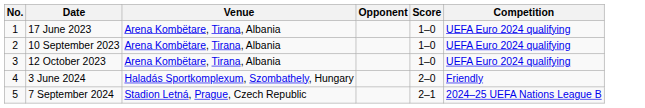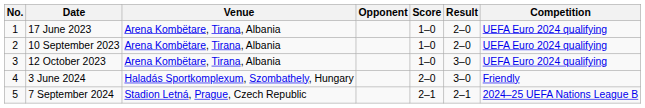 <table class="wikitable sortable">
 <tr>
 <th scope="col">No.</th>
 <th scope="col">Date</th>
 <th scope="col">Venue</th>
 <th scope="col">Opponent</th>
 <th scope="col">Score</th>
+<th scope="col">Result</th>
 <th scope="col">Competition</th>
 </tr>
 <tr>
 <td style="text-align:center">1</td>
 <td>17 June 2023</td>
 <td><a href='#'>Arena Kombëtare</a>, <a href='#'>Tirana</a>, Albania</td>
 <td></td>
 <td style="text-align:center">1–0</td>
+<td style="text-align:center">2–0</td>
 <td><a href='#'>UEFA Euro 2024 qualifying</a></td>
 </tr>
 <tr>
 <td style="text-align:center">2</td>
 <td>10 September 2023</td>
 <td><a href='#'>Arena Kombëtare</a>, <a href='#'>Tirana</a>, Albania</td>
 <td></td>
 <td style="text-align:center">1–0</td>
+<td style="text-align:center">2–0</td>
 <td><a href='#'>UEFA Euro 2024 qualifying</a></td>
 </tr>
 <tr>
 <td style="text-align:center">3</td>
 <td>12 October 2023</td>
 <td><a href='#'>Arena Kombëtare</a>, <a href='#'>Tirana</a>, Albania</td>
 <td></td>
 <td style="text-align:center">1–0</td>
+<td style="text-align:center">3–0</td>
 <td><a href='#'>UEFA Euro 2024 qualifying</a></td>
 </tr>
 <tr>
 <td style="text-align:center">4</td>
 <td>3 June 2024</td>
 <td><a href='#'>Haladás Sportkomplexum</a>, <a href='#'>Szombathely</a>, Hungary</td>
 <td></td>
 <td style="text-align:center">2–0</td>
+<td style="text-align:center">3–0</td>
 <td><a href='#'>Friendly</a></td>
 </tr>
 <tr>
 <td style="text-align:center">5</td>
 <td>7 September 2024</td>
 <td><a href='#'>Stadion Letná</a>, <a href='#'>Prague</a>, Czech Republic</td>
 <td></td>
 <td style="text-align:center">2–1</td>
+<td style="text-align:center">2–1</td>
 <td><a href='#'>2024–25 UEFA Nations League B</a></td>
 </tr>
 </table>
